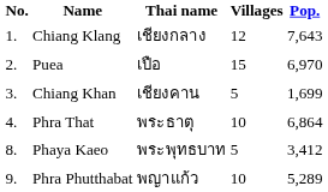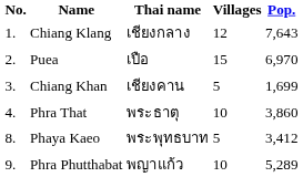 <table>
 <tr>
 <th>No.</th>
 <th>Name</th>
 <th>Thai name</th>
 <th>Villages</th>
 <th><a href='#'>Pop.</a></th>
 </tr>
 <tr>
 <td>1.</td>
 <td>Chiang Klang</td>
 <td>เชียงกลาง</td>
 <td>12</td>
 <td>7,643</td>
 <td></td>
 </tr>
 <tr>
 <td>2.</td>
 <td>Puea</td>
 <td>เปือ</td>
 <td>15</td>
 <td>6,970</td>
 <td></td>
 </tr>
 <tr>
 <td>3.</td>
 <td>Chiang Khan</td>
 <td>เชียงคาน</td>
 <td>5</td>
 <td>1,699</td>
 <td></td>
 </tr>
 <tr>
 <td>4.</td>
 <td>Phra That</td>
 <td>พระธาตุ</td>
 <td>10</td>
-<td>6,864</td>
+<td>3,860</td>
 <td></td>
 </tr>
 <tr>
 <td>8.</td>
 <td>Phaya Kaeo</td>
 <td>พระพุทธบาท</td>
 <td>5</td>
 <td>3,412</td>
 <td></td>
 </tr>
 <tr>
 <td>9.</td>
 <td>Phra Phutthabat</td>
 <td>พญาแก้ว</td>
 <td>10</td>
 <td>5,289</td>
 <td></td>
 </tr>
 </table>
